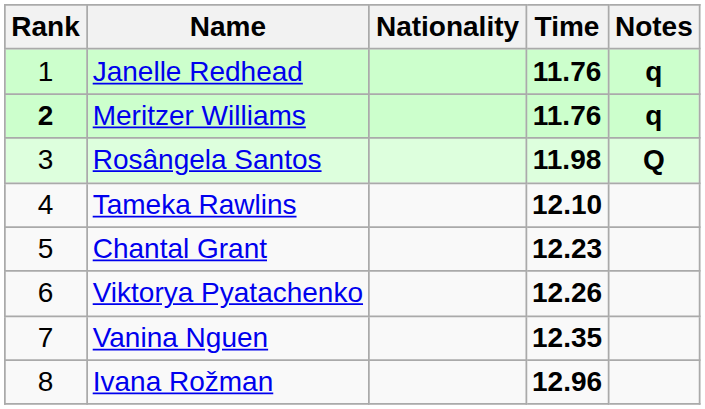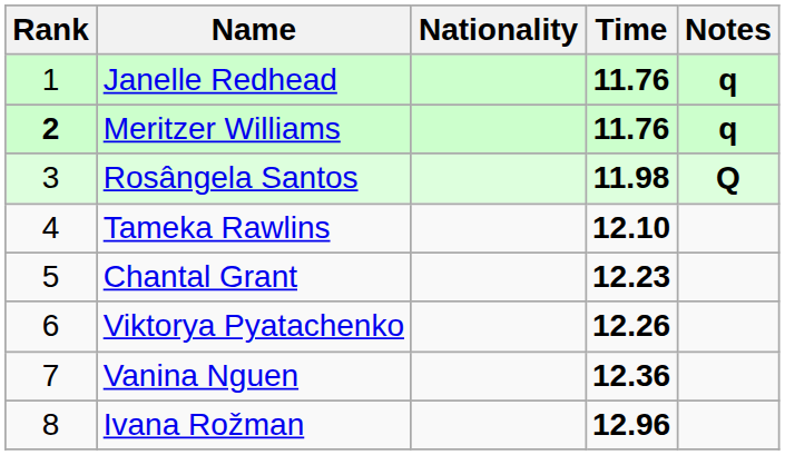 <table class="wikitable sortable" style="text-align:center">
 <tr>
 <th>Rank</th>
 <th>Name</th>
 <th>Nationality</th>
 <th>Time</th>
 <th>Notes</th>
 </tr>
 <tr bgcolor=ccffcc>
 <td>1</td>
 <td align=left><a href='#'>Janelle Redhead</a></td>
 <td align=left></td>
 <td><strong>11.76</strong></td>
 <td><strong>q</strong></td>
 </tr>
 <tr bgcolor=ccffcc>
 <td><strong>2</strong></td>
 <td align=left><a href='#'>Meritzer Williams</a></td>
 <td align=left></td>
 <td><strong>11.76</strong></td>
 <td><strong>q</strong></td>
 </tr>
 <tr bgcolor=ddffdd>
 <td>3</td>
 <td align=left><a href='#'>Rosângela Santos</a></td>
 <td align=left></td>
 <td><strong>11.98</strong></td>
 <td><strong>Q</strong></td>
 </tr>
 <tr>
 <td>4</td>
 <td align=left><a href='#'>Tameka Rawlins</a></td>
 <td align=left></td>
 <td><strong>12.10</strong></td>
 <td></td>
 </tr>
 <tr>
 <td>5</td>
 <td align=left><a href='#'>Chantal Grant</a></td>
 <td align=left></td>
 <td><strong>12.23</strong></td>
 <td></td>
 </tr>
 <tr>
 <td>6</td>
 <td align=left><a href='#'>Viktorya Pyatachenko</a></td>
 <td align=left></td>
 <td><strong>12.26</strong></td>
 <td></td>
 </tr>
 <tr>
 <td>7</td>
 <td align=left><a href='#'>Vanina Nguen</a></td>
 <td align=left></td>
-<td><strong>12.35</strong></td>
+<td><strong>12.36</strong></td>
 <td></td>
 </tr>
 <tr>
 <td>8</td>
 <td align=left><a href='#'>Ivana Rožman</a></td>
 <td align=left></td>
 <td><strong>12.96</strong></td>
 <td></td>
 </tr>
 </table>
